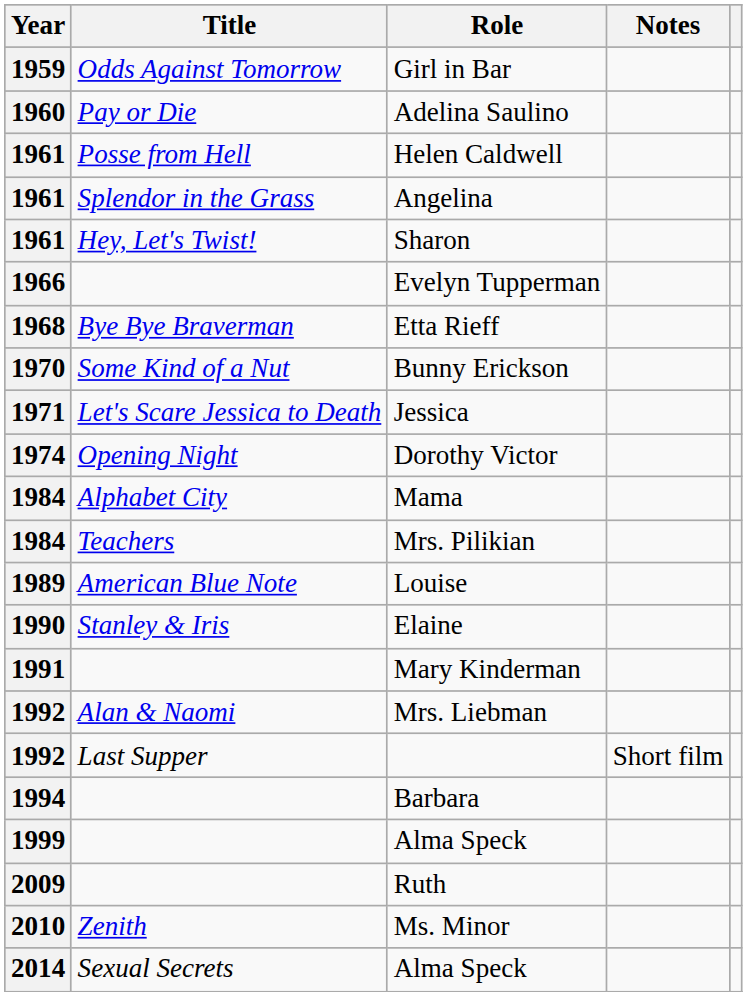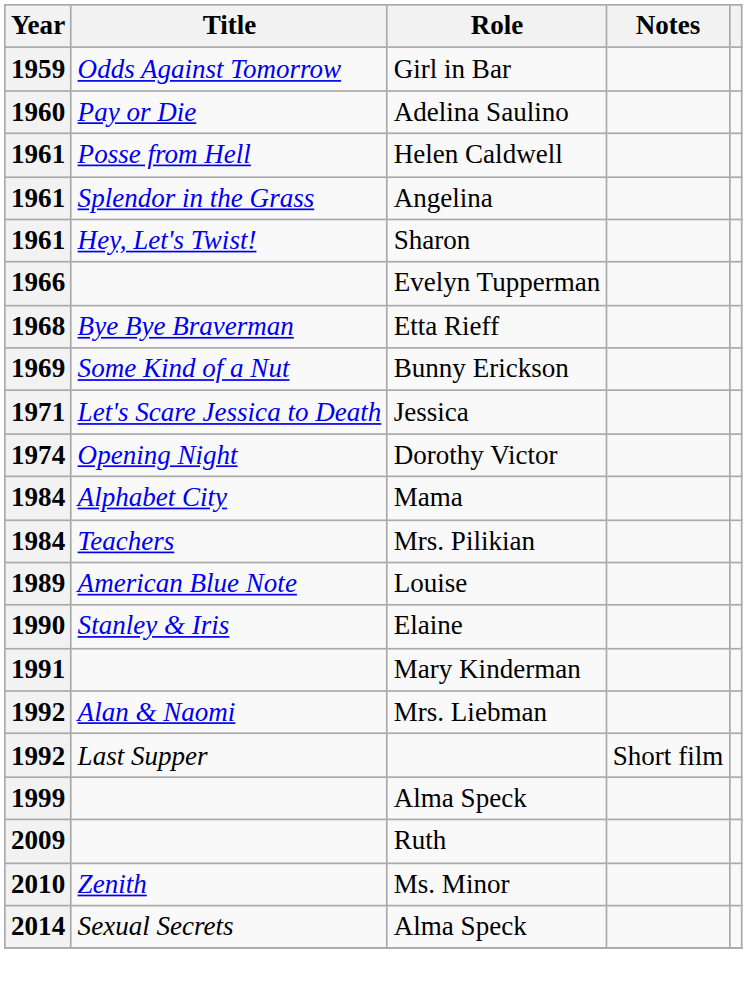 <table class="wikitable sortable plainrowheaders">
 <tr>
 <th>Year</th>
 <th>Title</th>
 <th>Role</th>
 <th class="unsortable">Notes</th>
 <th class="unsortable"></th>
 </tr>
 <tr>
 <th scope="row">1959</th>
 <td><em><a href='#'>Odds Against Tomorrow</a></em></td>
 <td>Girl in Bar</td>
 <td></td>
 <td style="text-align:center;"></td>
 </tr>
 <tr>
 <th scope="row">1960</th>
 <td><em><a href='#'>Pay or Die</a></em></td>
 <td>Adelina Saulino</td>
 <td></td>
 <td style="text-align:center;"></td>
 </tr>
 <tr>
 <th scope="row">1961</th>
 <td><em><a href='#'>Posse from Hell</a></em></td>
 <td>Helen Caldwell</td>
 <td></td>
 <td style="text-align:center;"></td>
 </tr>
 <tr>
 <th scope="row">1961</th>
 <td><em><a href='#'>Splendor in the Grass</a></em></td>
 <td>Angelina</td>
 <td></td>
 <td style="text-align:center;"></td>
 </tr>
 <tr>
 <th scope="row">1961</th>
 <td><em><a href='#'>Hey, Let's Twist!</a></em></td>
 <td>Sharon</td>
 <td></td>
 <td style="text-align:center;"></td>
 </tr>
 <tr>
 <th scope="row">1966</th>
 <td><em></em></td>
 <td>Evelyn Tupperman</td>
 <td></td>
 <td style="text-align:center;"></td>
 </tr>
 <tr>
 <th scope="row">1968</th>
 <td><em><a href='#'>Bye Bye Braverman</a></em></td>
 <td>Etta Rieff</td>
 <td></td>
 <td style="text-align:center;"></td>
 </tr>
 <tr>
-<th scope="row">1970</th>
+<th scope="row">1969</th>
 <td><em><a href='#'>Some Kind of a Nut</a></em></td>
 <td>Bunny Erickson</td>
 <td></td>
 <td style="text-align:center;"></td>
 </tr>
 <tr>
 <th scope="row">1971</th>
 <td><em><a href='#'>Let's Scare Jessica to Death</a></em></td>
 <td>Jessica</td>
 <td></td>
 <td style="text-align:center;"></td>
 </tr>
 <tr>
 <th scope="row">1974</th>
 <td><em><a href='#'>Opening Night</a></em></td>
 <td>Dorothy Victor</td>
 <td></td>
 <td style="text-align:center;"></td>
 </tr>
 <tr>
 <th scope="row">1984</th>
 <td><em><a href='#'>Alphabet City</a></em></td>
 <td>Mama</td>
 <td></td>
 <td style="text-align:center;"></td>
 </tr>
 <tr>
 <th scope="row">1984</th>
 <td><em><a href='#'>Teachers</a></em></td>
 <td>Mrs. Pilikian</td>
 <td></td>
 <td style="text-align:center;"></td>
 </tr>
 <tr>
 <th scope="row">1989</th>
 <td><em><a href='#'>American Blue Note</a></em></td>
 <td>Louise</td>
 <td></td>
 <td style="text-align:center;"></td>
 </tr>
 <tr>
 <th scope="row">1990</th>
 <td><em><a href='#'>Stanley & Iris</a></em></td>
 <td>Elaine</td>
 <td></td>
 <td style="text-align:center;"></td>
 </tr>
 <tr>
 <th scope="row">1991</th>
 <td><em></em></td>
 <td>Mary Kinderman</td>
 <td></td>
 <td style="text-align:center;"></td>
 </tr>
 <tr>
 <th scope="row">1992</th>
 <td><em><a href='#'>Alan & Naomi</a></em></td>
 <td>Mrs. Liebman</td>
 <td></td>
 <td style="text-align:center;"></td>
 </tr>
 <tr>
 <th scope="row">1992</th>
 <td><em>Last Supper</em></td>
 <td></td>
 <td>Short film</td>
 <td style="text-align:center;"></td>
 </tr>
 <tr>
-<th scope="row">1994</th>
-<td><em></em></td>
-<td>Barbara</td>
-<td></td>
-<td style="text-align:center;"></td>
-</tr>
-<tr>
 <th scope="row">1999</th>
 <td><em></em></td>
 <td>Alma Speck</td>
 <td></td>
 <td style="text-align:center;"></td>
 </tr>
 <tr>
 <th scope="row">2009</th>
 <td><em></em></td>
 <td>Ruth</td>
 <td></td>
 <td style="text-align:center;"></td>
 </tr>
 <tr>
 <th scope="row">2010</th>
 <td><em><a href='#'>Zenith</a></em></td>
 <td>Ms. Minor</td>
 <td></td>
 <td style="text-align:center;"></td>
 </tr>
 <tr>
 <th scope="row">2014</th>
 <td><em>Sexual Secrets</em></td>
 <td>Alma Speck</td>
 <td></td>
 <td style="text-align:center;"></td>
 </tr>
 <tr>
 </tr>
 </table>
